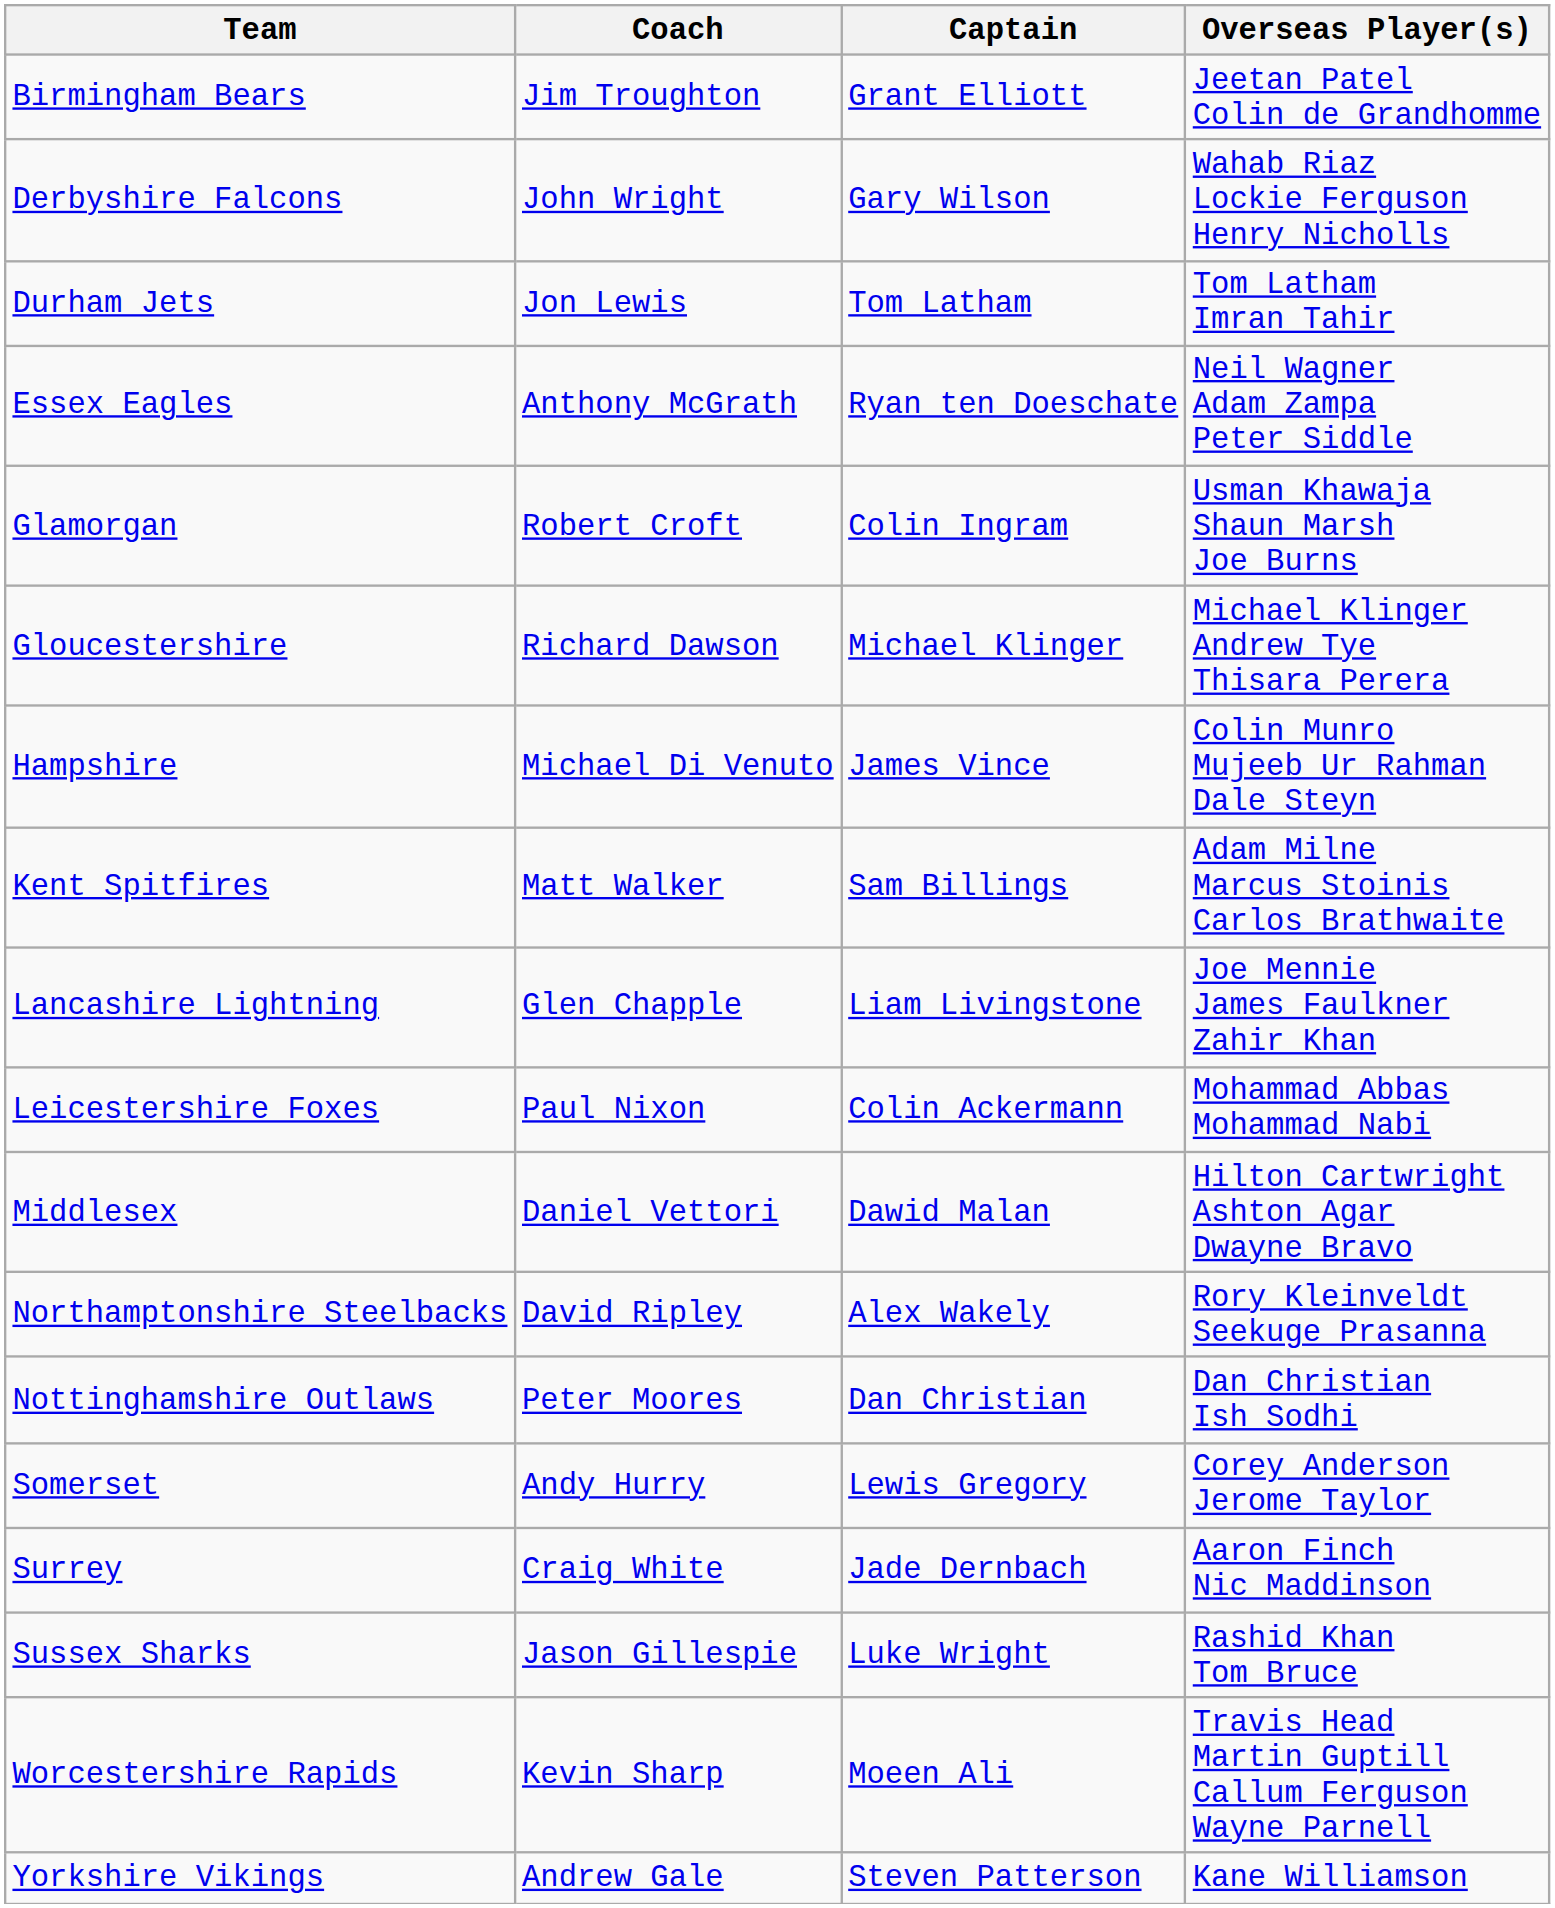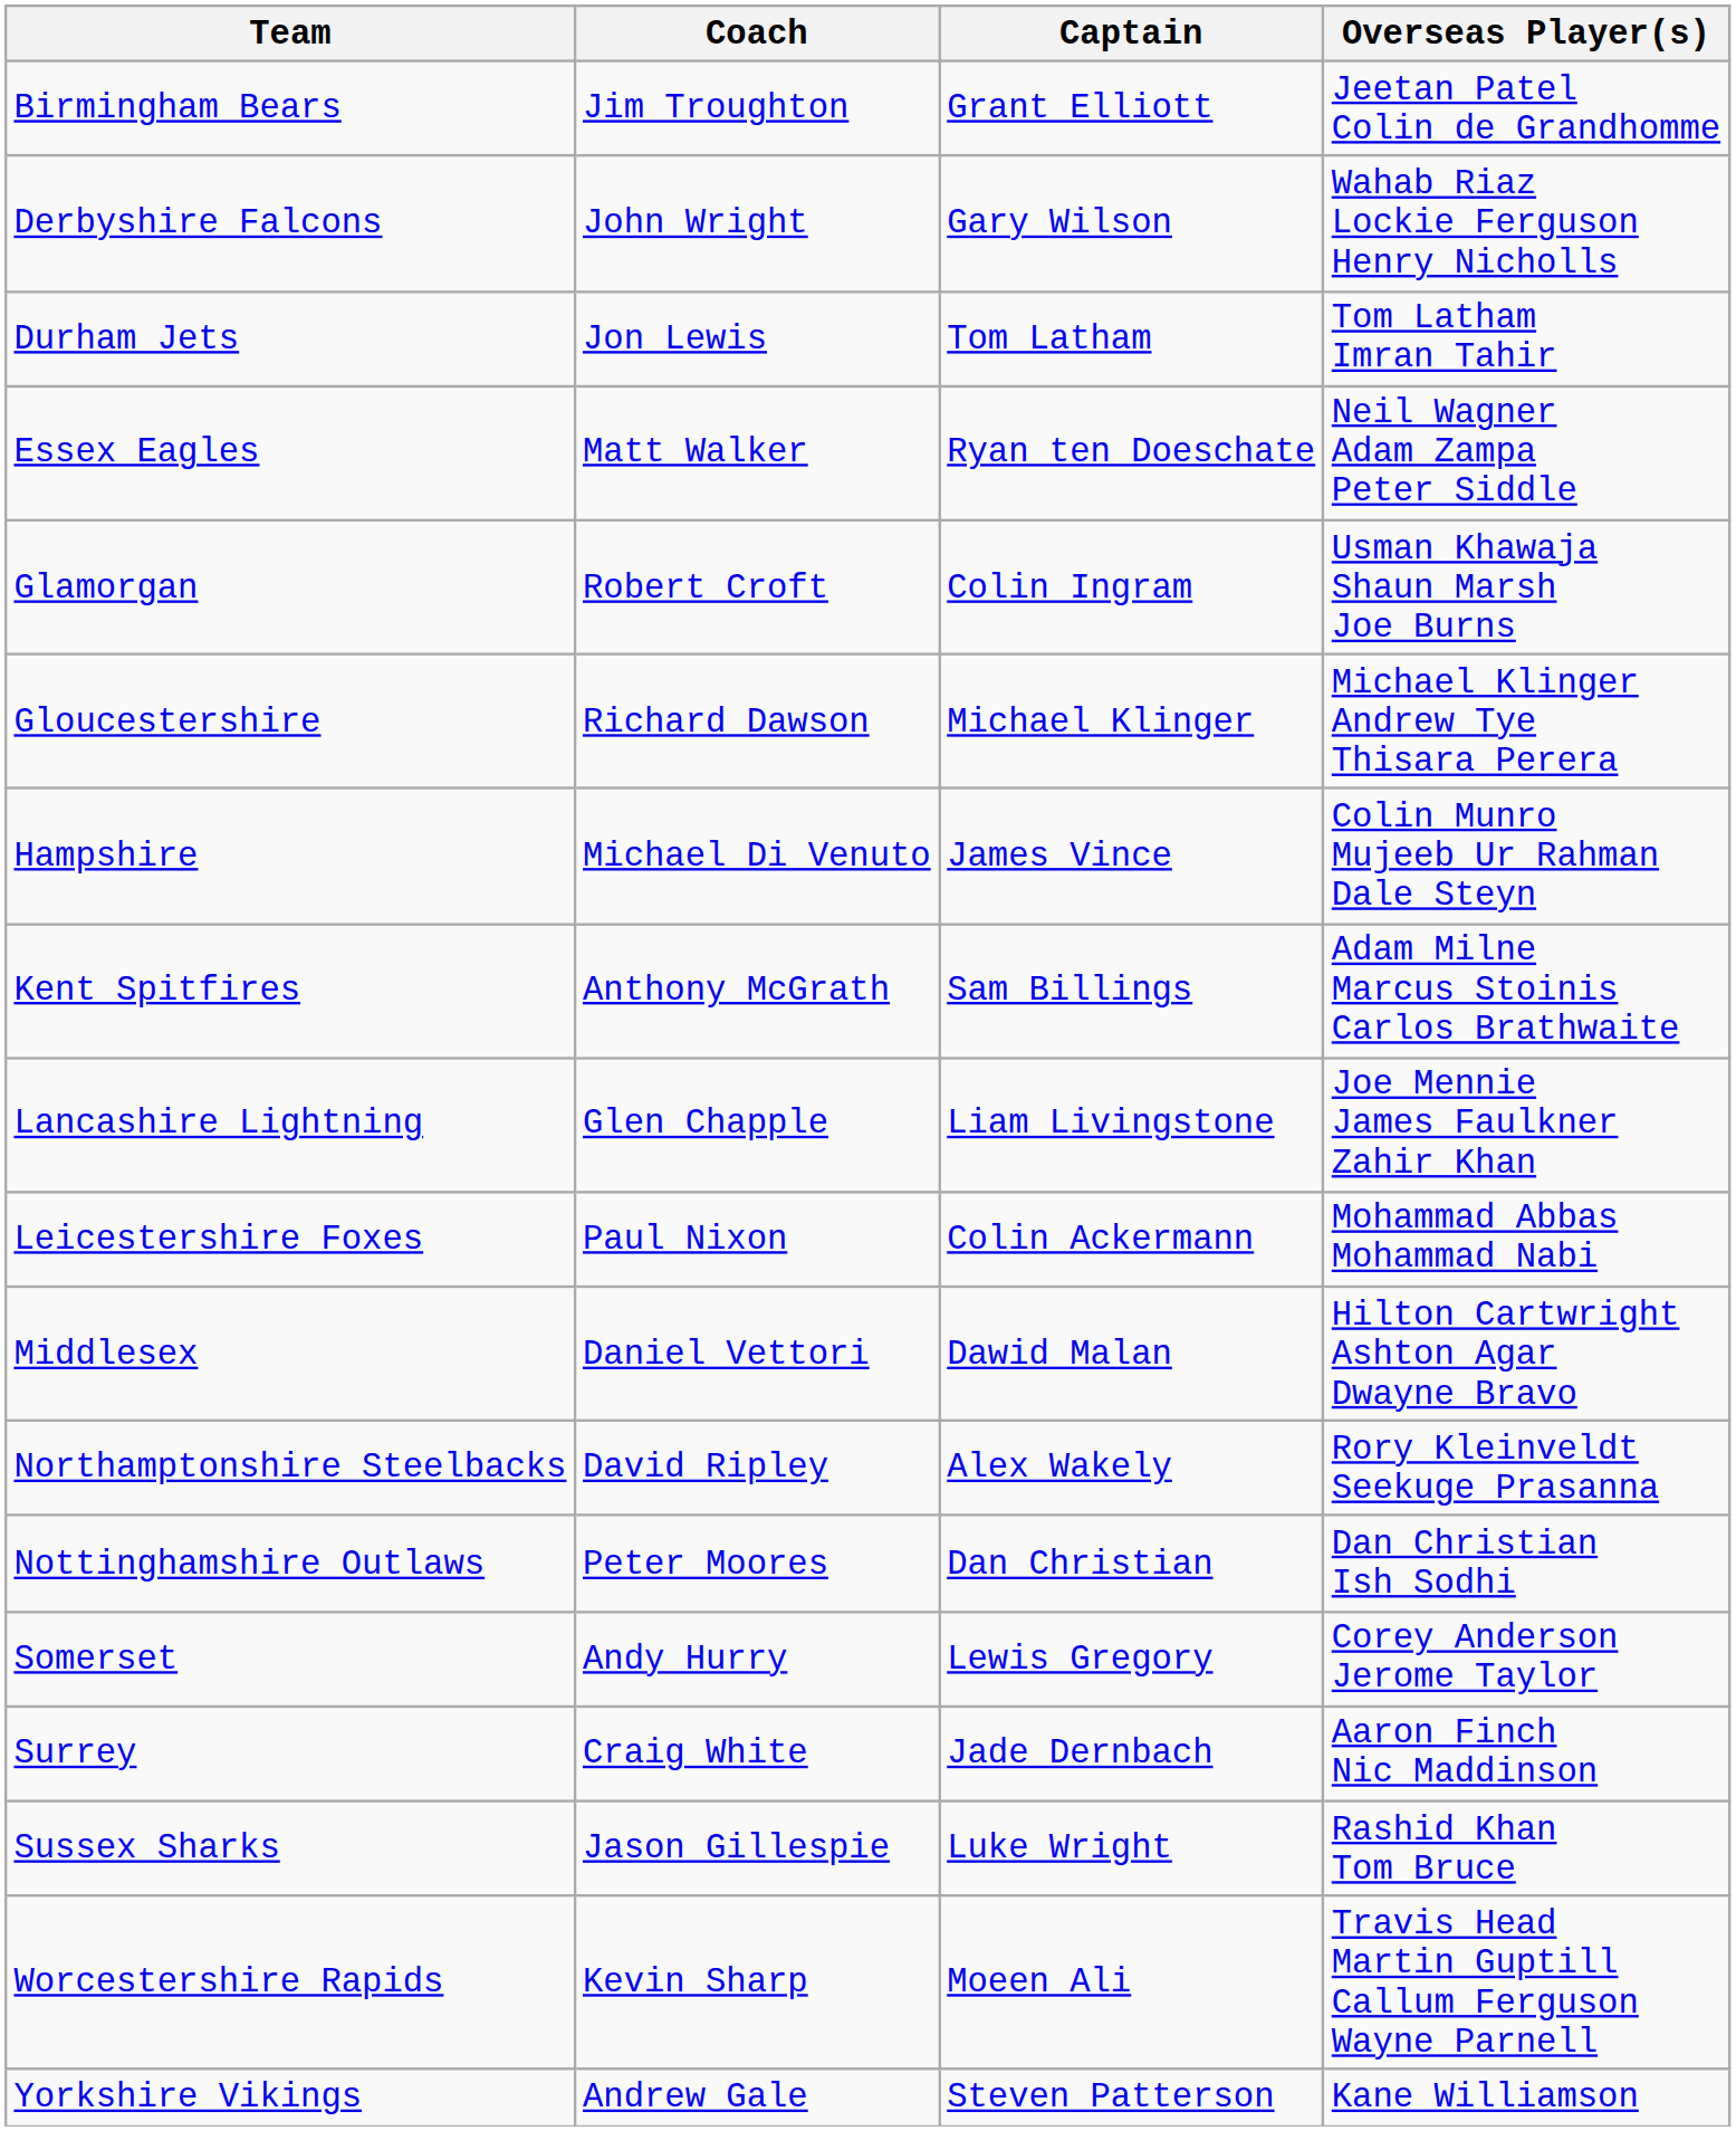 <table class="wikitable sortable">
 <tr>
 <th>Team</th>
 <th>Coach</th>
 <th>Captain</th>
 <th>Overseas Player(s)</th>
 </tr>
 <tr>
 <td><a href='#'>Birmingham Bears</a></td>
 <td> <a href='#'>Jim Troughton</a></td>
 <td> <a href='#'>Grant Elliott</a></td>
 <td> <a href='#'>Jeetan Patel</a> <br>  <a href='#'>Colin de Grandhomme</a></td>
 </tr>
 <tr>
 <td><a href='#'>Derbyshire Falcons</a></td>
 <td> <a href='#'>John Wright</a></td>
 <td> <a href='#'>Gary Wilson</a></td>
 <td> <a href='#'>Wahab Riaz</a> <br>  <a href='#'>Lockie Ferguson</a> <br>  <a href='#'>Henry Nicholls</a></td>
 </tr>
 <tr>
 <td><a href='#'>Durham Jets</a></td>
 <td> <a href='#'>Jon Lewis</a></td>
 <td> <a href='#'>Tom Latham</a></td>
 <td> <a href='#'>Tom Latham</a> <br>  <a href='#'>Imran Tahir</a></td>
 </tr>
 <tr>
 <td><a href='#'>Essex Eagles</a></td>
-<td> <a href='#'>Anthony McGrath</a></td>
+<td> <a href='#'>Matt Walker</a></td>
 <td> <a href='#'>Ryan ten Doeschate</a></td>
 <td> <a href='#'>Neil Wagner</a> <br>  <a href='#'>Adam Zampa</a> <br>  <a href='#'>Peter Siddle</a></td>
 </tr>
 <tr>
 <td><a href='#'>Glamorgan</a></td>
 <td> <a href='#'>Robert Croft</a></td>
 <td> <a href='#'>Colin Ingram</a></td>
 <td> <a href='#'>Usman Khawaja</a> <br>  <a href='#'>Shaun Marsh</a> <br>  <a href='#'>Joe Burns</a></td>
 </tr>
 <tr>
 <td><a href='#'>Gloucestershire</a></td>
 <td> <a href='#'>Richard Dawson</a></td>
 <td> <a href='#'>Michael Klinger</a></td>
 <td> <a href='#'>Michael Klinger</a> <br>  <a href='#'>Andrew Tye</a> <br>  <a href='#'>Thisara Perera</a></td>
 </tr>
 <tr>
 <td><a href='#'>Hampshire</a></td>
 <td> <a href='#'>Michael Di Venuto</a></td>
 <td> <a href='#'>James Vince</a></td>
 <td> <a href='#'>Colin Munro</a> <br>  <a href='#'>Mujeeb Ur Rahman</a> <br>  <a href='#'>Dale Steyn</a></td>
 </tr>
 <tr>
 <td><a href='#'>Kent Spitfires</a></td>
-<td> <a href='#'>Matt Walker</a></td>
+<td> <a href='#'>Anthony McGrath</a></td>
 <td> <a href='#'>Sam Billings</a></td>
 <td> <a href='#'>Adam Milne</a> <br>  <a href='#'>Marcus Stoinis</a> <br>  <a href='#'>Carlos Brathwaite</a></td>
 </tr>
 <tr>
 <td><a href='#'>Lancashire Lightning</a></td>
 <td> <a href='#'>Glen Chapple</a></td>
 <td> <a href='#'>Liam Livingstone</a></td>
 <td> <a href='#'>Joe Mennie</a> <br>  <a href='#'>James Faulkner</a> <br>  <a href='#'>Zahir Khan</a></td>
 </tr>
 <tr>
 <td><a href='#'>Leicestershire Foxes</a></td>
 <td> <a href='#'>Paul Nixon</a></td>
 <td> <a href='#'>Colin Ackermann</a></td>
 <td> <a href='#'>Mohammad Abbas</a> <br>  <a href='#'>Mohammad Nabi</a></td>
 </tr>
 <tr>
 <td><a href='#'>Middlesex</a></td>
 <td> <a href='#'>Daniel Vettori</a></td>
 <td> <a href='#'>Dawid Malan</a></td>
 <td> <a href='#'>Hilton Cartwright</a> <br>  <a href='#'>Ashton Agar</a> <br>  <a href='#'>Dwayne Bravo</a></td>
 </tr>
 <tr>
 <td><a href='#'>Northamptonshire Steelbacks</a></td>
 <td> <a href='#'>David Ripley</a></td>
 <td> <a href='#'>Alex Wakely</a></td>
 <td> <a href='#'>Rory Kleinveldt</a> <br>  <a href='#'>Seekuge Prasanna</a></td>
 </tr>
 <tr>
 <td><a href='#'>Nottinghamshire Outlaws</a></td>
 <td> <a href='#'>Peter Moores</a></td>
 <td> <a href='#'>Dan Christian</a></td>
 <td> <a href='#'>Dan Christian</a> <br>  <a href='#'>Ish Sodhi</a></td>
 </tr>
 <tr>
 <td><a href='#'>Somerset</a></td>
 <td> <a href='#'>Andy Hurry</a></td>
 <td> <a href='#'>Lewis Gregory</a></td>
 <td> <a href='#'>Corey Anderson</a> <br>  <a href='#'>Jerome Taylor</a></td>
 </tr>
 <tr>
 <td><a href='#'>Surrey</a></td>
 <td> <a href='#'>Craig White</a></td>
 <td> <a href='#'>Jade Dernbach</a></td>
 <td> <a href='#'>Aaron Finch</a> <br>  <a href='#'>Nic Maddinson</a></td>
 </tr>
 <tr>
 <td><a href='#'>Sussex Sharks</a></td>
 <td> <a href='#'>Jason Gillespie</a></td>
 <td> <a href='#'>Luke Wright</a></td>
 <td> <a href='#'>Rashid Khan</a> <br>  <a href='#'>Tom Bruce</a></td>
 </tr>
 <tr>
 <td><a href='#'>Worcestershire Rapids</a></td>
 <td> <a href='#'>Kevin Sharp</a></td>
 <td> <a href='#'>Moeen Ali</a></td>
 <td> <a href='#'>Travis Head</a> <br>  <a href='#'>Martin Guptill</a> <br>  <a href='#'>Callum Ferguson</a> <br>  <a href='#'>Wayne Parnell</a></td>
 </tr>
 <tr>
 <td><a href='#'>Yorkshire Vikings</a></td>
 <td> <a href='#'>Andrew Gale</a></td>
 <td> <a href='#'>Steven Patterson</a></td>
 <td> <a href='#'>Kane Williamson</a></td>
 </tr>
 </table>
